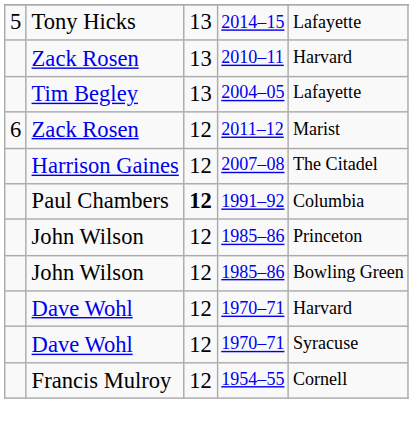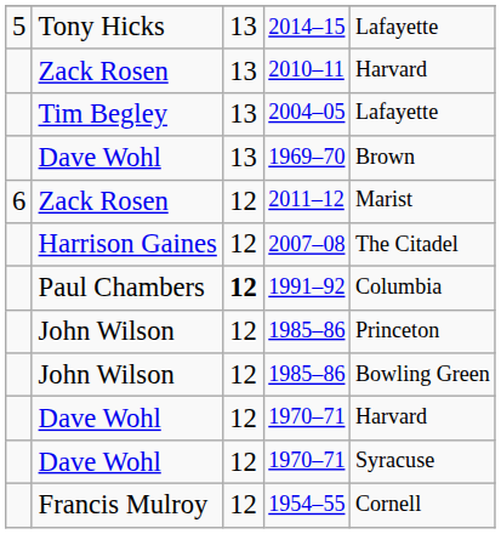 <table class="wikitable">
 <tr>
 </tr>
 <tr>
 <td>5</td>
 <td>Tony Hicks</td>
 <td>13</td>
 <td style="font-size:80%;"><a href='#'>2014–15</a></td>
 <td style="font-size:80%;">Lafayette</td>
 </tr>
 <tr>
 <td></td>
 <td><a href='#'>Zack Rosen</a></td>
 <td>13</td>
 <td style="font-size:80%;"><a href='#'>2010–11</a></td>
 <td style="font-size:80%;">Harvard</td>
 </tr>
 <tr>
 <td></td>
 <td><a href='#'>Tim Begley</a></td>
 <td>13</td>
 <td style="font-size:80%;"><a href='#'>2004–05</a></td>
 <td style="font-size:80%;">Lafayette</td>
+</tr>
+<tr>
+<td></td>
+<td><a href='#'>Dave Wohl</a></td>
+<td>13</td>
+<td style="font-size:80%;"><a href='#'>1969–70</a></td>
+<td style="font-size:80%;">Brown</td>
 </tr>
 <tr>
 <td>6</td>
 <td><a href='#'>Zack Rosen</a></td>
 <td>12</td>
 <td style="font-size:80%;"><a href='#'>2011–12</a></td>
 <td style="font-size:80%;">Marist</td>
 </tr>
 <tr>
 <td></td>
 <td><a href='#'>Harrison Gaines</a></td>
 <td>12</td>
 <td style="font-size:80%;"><a href='#'>2007–08</a></td>
 <td style="font-size:80%;">The Citadel</td>
 </tr>
 <tr>
 <td></td>
 <td>Paul Chambers</td>
 <td><strong>12</strong></td>
 <td style="font-size:80%;"><a href='#'>1991–92</a></td>
 <td style="font-size:80%;">Columbia</td>
 </tr>
 <tr>
 <td></td>
 <td>John Wilson</td>
 <td>12</td>
 <td style="font-size:80%;"><a href='#'>1985–86</a></td>
 <td style="font-size:80%;">Princeton</td>
 </tr>
 <tr>
 <td></td>
 <td>John Wilson</td>
 <td>12</td>
 <td style="font-size:80%;"><a href='#'>1985–86</a></td>
 <td style="font-size:80%;">Bowling Green</td>
 </tr>
 <tr>
 <td></td>
 <td><a href='#'>Dave Wohl</a></td>
 <td>12</td>
 <td style="font-size:80%;"><a href='#'>1970–71</a></td>
 <td style="font-size:80%;">Harvard</td>
 </tr>
 <tr>
 <td></td>
 <td><a href='#'>Dave Wohl</a></td>
 <td>12</td>
 <td style="font-size:80%;"><a href='#'>1970–71</a></td>
 <td style="font-size:80%;">Syracuse</td>
 </tr>
 <tr>
 <td></td>
 <td>Francis Mulroy</td>
 <td>12</td>
 <td style="font-size:80%;"><a href='#'>1954–55</a></td>
 <td style="font-size:80%;">Cornell</td>
 </tr>
 </table>
